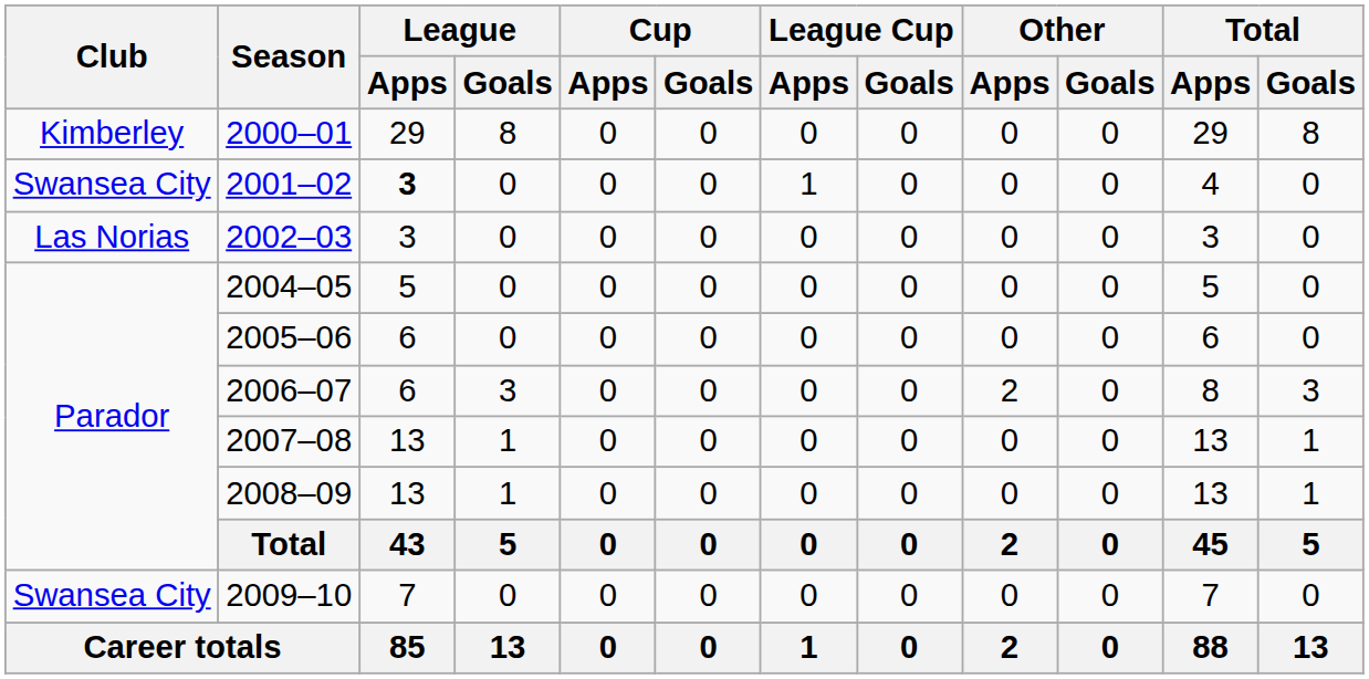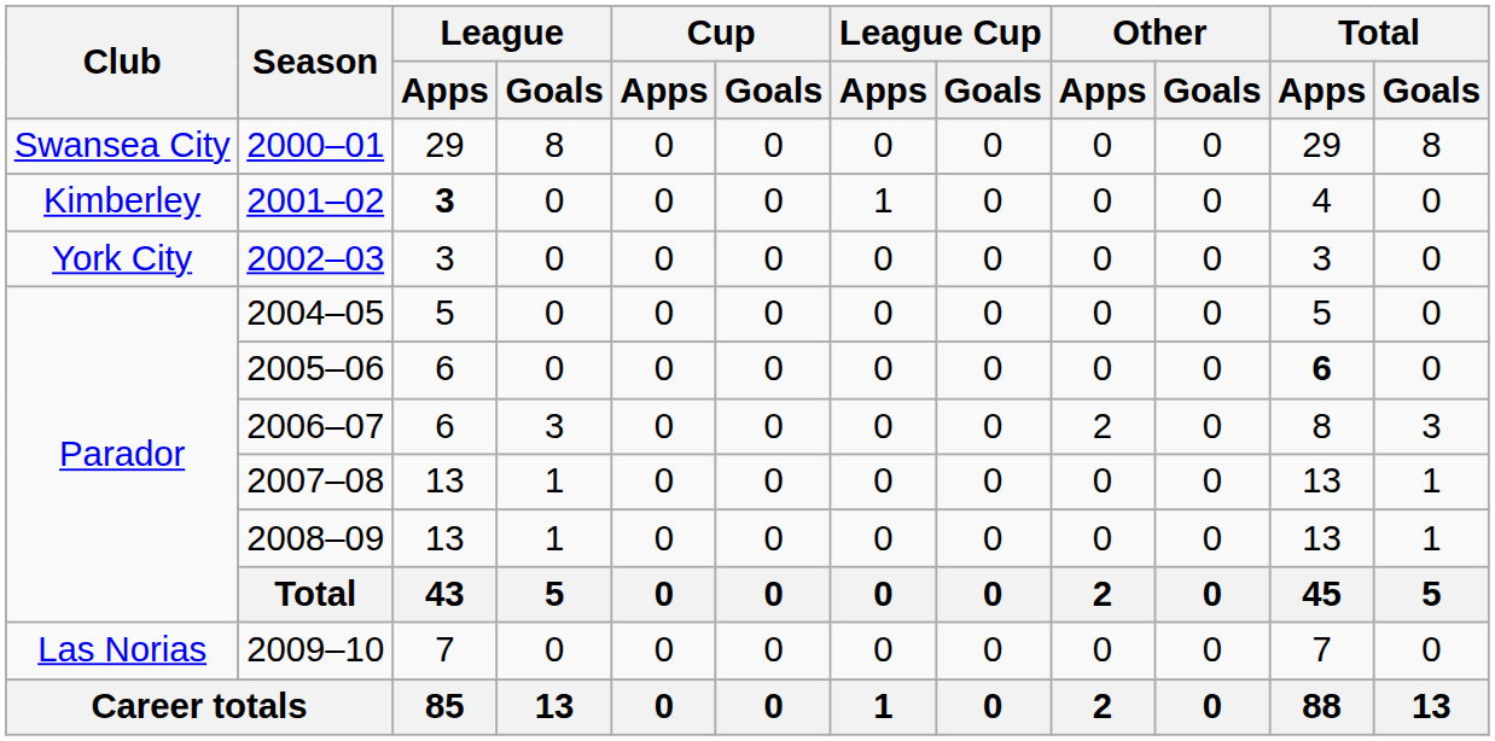 <table class="wikitable" style="text-align: center;">
 <tr>
 <th rowspan="2">Club</th>
 <th rowspan="2">Season</th>
 <th colspan="2">League</th>
 <th colspan="2">Cup</th>
 <th colspan="2">League Cup</th>
 <th colspan="2">Other</th>
 <th colspan="2">Total</th>
 </tr>
 <tr>
 <th>Apps</th>
 <th>Goals</th>
 <th>Apps</th>
 <th>Goals</th>
 <th>Apps</th>
 <th>Goals</th>
 <th>Apps</th>
 <th>Goals</th>
 <th>Apps</th>
 <th>Goals</th>
 </tr>
 <tr>
-<td rowspan="1" valign="center"><a href='#'>Kimberley</a></td>
+<td rowspan="1" valign="center"><a href='#'>Swansea City</a></td>
 <td><a href='#'>2000–01</a></td>
 <td>29</td>
 <td>8</td>
 <td>0</td>
 <td>0</td>
 <td>0</td>
 <td>0</td>
 <td>0</td>
 <td>0</td>
 <td>29</td>
 <td>8</td>
 </tr>
 <tr>
-<td rowspan="1" valign="center"><a href='#'>Swansea City</a></td>
+<td rowspan="1" valign="center"><a href='#'>Kimberley</a></td>
 <td><a href='#'>2001–02</a></td>
 <td><strong>3</strong></td>
 <td>0</td>
 <td>0</td>
 <td>0</td>
 <td>1</td>
 <td>0</td>
 <td>0</td>
 <td>0</td>
 <td>4</td>
 <td>0</td>
 </tr>
 <tr>
-<td rowspan="1" valign="center"><a href='#'>Las Norias</a></td>
+<td rowspan="1" valign="center"><a href='#'>York City</a></td>
 <td><a href='#'>2002–03</a></td>
 <td>3</td>
 <td>0</td>
 <td>0</td>
 <td>0</td>
 <td>0</td>
 <td>0</td>
 <td>0</td>
 <td>0</td>
 <td>3</td>
 <td>0</td>
 </tr>
 <tr>
 <td rowspan="6" valign="center"><a href='#'>Parador</a></td>
 <td>2004–05</td>
 <td>5</td>
 <td>0</td>
 <td>0</td>
 <td>0</td>
 <td>0</td>
 <td>0</td>
 <td>0</td>
 <td>0</td>
 <td>5</td>
 <td>0</td>
 </tr>
 <tr>
 <td>2005–06</td>
 <td>6</td>
 <td>0</td>
 <td>0</td>
 <td>0</td>
 <td>0</td>
 <td>0</td>
 <td>0</td>
 <td>0</td>
-<td>6</td>
+<td><strong>6</strong></td>
 <td>0</td>
 </tr>
 <tr>
 <td>2006–07</td>
 <td>6</td>
 <td>3</td>
 <td>0</td>
 <td>0</td>
 <td>0</td>
 <td>0</td>
 <td>2</td>
 <td>0</td>
 <td>8</td>
 <td>3</td>
 </tr>
 <tr>
 <td>2007–08</td>
 <td>13</td>
 <td>1</td>
 <td>0</td>
 <td>0</td>
 <td>0</td>
 <td>0</td>
 <td>0</td>
 <td>0</td>
 <td>13</td>
 <td>1</td>
 </tr>
 <tr>
 <td>2008–09</td>
 <td>13</td>
 <td>1</td>
 <td>0</td>
 <td>0</td>
 <td>0</td>
 <td>0</td>
 <td>0</td>
 <td>0</td>
 <td>13</td>
 <td>1</td>
 </tr>
 <tr>
 <th>Total</th>
 <th>43</th>
 <th>5</th>
 <th>0</th>
 <th>0</th>
 <th>0</th>
 <th>0</th>
 <th>2</th>
 <th>0</th>
 <th>45</th>
 <th>5</th>
 </tr>
 <tr>
-<td rowspan="1" valign="center"><a href='#'>Swansea City</a></td>
+<td rowspan="1" valign="center"><a href='#'>Las Norias</a></td>
 <td>2009–10</td>
 <td>7</td>
 <td>0</td>
 <td>0</td>
 <td>0</td>
 <td>0</td>
 <td>0</td>
 <td>0</td>
 <td>0</td>
 <td>7</td>
 <td>0</td>
 </tr>
 <tr>
 <th colspan="2">Career totals</th>
 <th>85</th>
 <th>13</th>
 <th>0</th>
 <th>0</th>
 <th>1</th>
 <th>0</th>
 <th>2</th>
 <th>0</th>
 <th>88</th>
 <th>13</th>
 </tr>
 </table>
